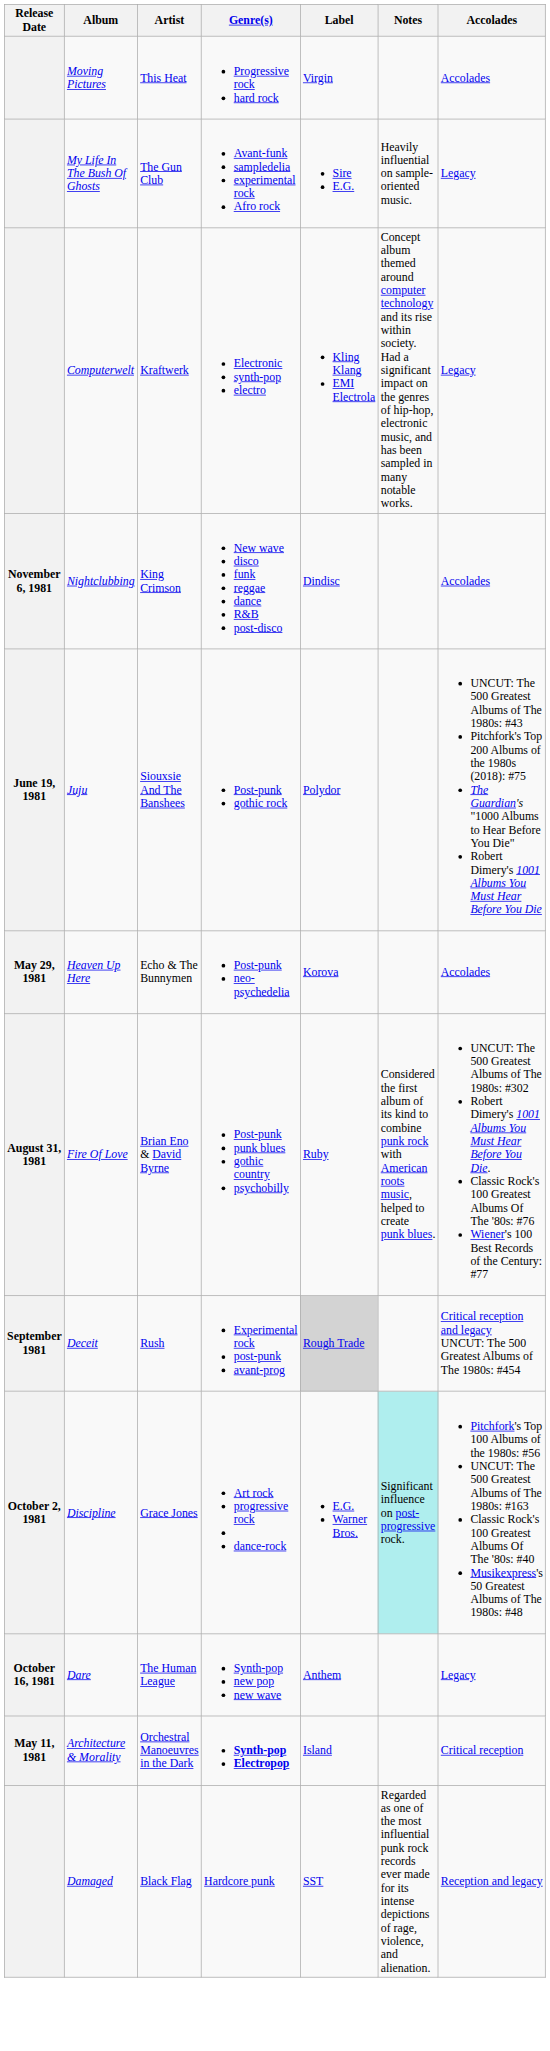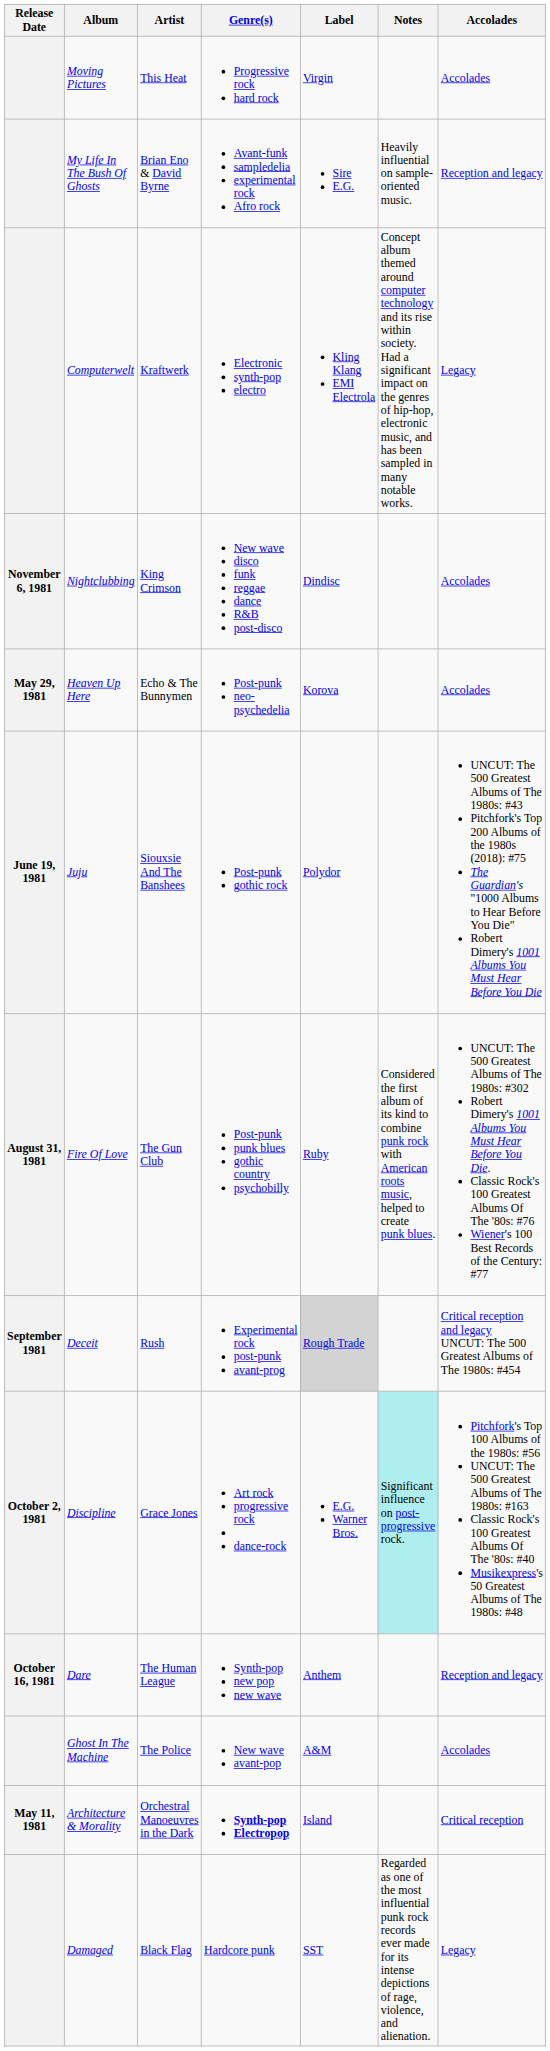 <table class="wikitable sortable sticky-header" width="auto">
 <tr>
 <th>Release Date</th>
 <th>Album</th>
 <th>Artist</th>
 <th><a href='#'>Genre(s)</a></th>
 <th>Label</th>
 <th>Notes</th>
 <th>Accolades</th>
 </tr>
 <tr>
 <th></th>
 <td><a href='#'><em>Moving Pictures</em></a></td>
 <td><a href='#'>This Heat</a></td>
 <td><br><ul><li><a href='#'>Progressive rock</a></li><li><a href='#'>hard rock</a></li></ul></td>
 <td><a href='#'>Virgin</a></td>
 <td></td>
 <td><a href='#'>Accolades</a></td>
 </tr>
 <tr>
 <th></th>
 <td><a href='#'><em>My Life In The Bush Of Ghosts</em></a></td>
-<td><a href='#'>The Gun Club</a></td>
+<td><a href='#'>Brian Eno</a> & <a href='#'>David Byrne</a></td>
 <td><br><ul><li><a href='#'>Avant-funk</a></li><li><a href='#'>sampledelia</a></li><li><a href='#'>experimental rock</a></li><li><a href='#'>Afro rock</a></li></ul></td>
 <td><br><ul><li><a href='#'>Sire</a></li><li><a href='#'>E.G.</a></li></ul></td>
 <td>Heavily influential on sample-oriented music.</td>
-<td><a href='#'>Legacy</a></td>
+<td><a href='#'>Reception and legacy</a></td>
 </tr>
 <tr>
 <th></th>
 <td><a href='#'><em>Computerwelt</em></a></td>
 <td><a href='#'>Kraftwerk</a></td>
 <td><br><ul><li><a href='#'>Electronic</a></li><li><a href='#'>synth-pop</a></li><li><a href='#'>electro</a></li></ul></td>
 <td><br><ul><li><a href='#'>Kling Klang</a></li><li><a href='#'>EMI Electrola</a></li></ul></td>
 <td>Concept album themed around <a href='#'>computer technology</a> and its rise within society. Had a significant impact on the genres of hip-hop, electronic music, and has been sampled in many notable works.</td>
 <td><a href='#'>Legacy</a></td>
 </tr>
 <tr>
 <th>November 6, 1981</th>
 <td><a href='#'><em>Nightclubbing</em></a></td>
 <td><a href='#'>King Crimson</a></td>
 <td><br><ul><li><a href='#'>New wave</a></li><li><a href='#'>disco</a></li><li><a href='#'>funk</a></li><li><a href='#'>reggae</a></li><li><a href='#'>dance</a></li><li><a href='#'>R&B</a></li><li><a href='#'>post-disco</a></li></ul></td>
 <td><a href='#'>Dindisc</a></td>
 <td></td>
 <td><a href='#'>Accolades</a></td>
 </tr>
 <tr>
+<th>May 29, 1981</th>
+<td><em><a href='#'>Heaven Up Here</a></em></td>
+<td>Echo & The Bunnymen</td>
+<td><br><ul><li><a href='#'>Post-punk</a></li><li><a href='#'>neo-psychedelia</a></li></ul></td>
+<td><a href='#'>Korova</a></td>
+<td></td>
+<td><a href='#'>Accolades</a></td>
+</tr>
+<tr>
 <th>June 19, 1981</th>
 <td><a href='#'><em>Juju</em></a></td>
 <td><a href='#'>Siouxsie And The Banshees</a></td>
 <td><br><ul><li><a href='#'>Post-punk</a></li><li><a href='#'>gothic rock</a></li></ul></td>
 <td><a href='#'>Polydor</a></td>
 <td></td>
 <td><br><ul><li>UNCUT: The 500 Greatest Albums of The 1980s: #43</li><li>Pitchfork's Top 200 Albums of the 1980s (2018): #75</li><li><em><a href='#'>The Guardian</a>'s</em> "1000 Albums to Hear Before You Die"</li><li>Robert Dimery's <em><a href='#'>1001 Albums You Must Hear Before You Die</a></em></li></ul></td>
 </tr>
 <tr>
-<th>May 29, 1981</th>
-<td><em><a href='#'>Heaven Up Here</a></em></td>
-<td>Echo & The Bunnymen</td>
-<td><br><ul><li><a href='#'>Post-punk</a></li><li><a href='#'>neo-psychedelia</a></li></ul></td>
-<td><a href='#'>Korova</a></td>
-<td></td>
-<td><a href='#'>Accolades</a></td>
-</tr>
-<tr>
 <th>August 31, 1981</th>
 <td><a href='#'><em>Fire Of Love</em></a></td>
-<td><a href='#'>Brian Eno</a> & <a href='#'>David Byrne</a></td>
+<td><a href='#'>The Gun Club</a></td>
 <td><br><ul><li><a href='#'>Post-punk</a></li><li><a href='#'>punk blues</a></li><li><a href='#'>gothic country</a></li><li><a href='#'>psychobilly</a></li></ul></td>
 <td><a href='#'>Ruby</a></td>
 <td>Considered the first album of its kind to combine <a href='#'>punk rock</a> with <a href='#'>American roots music</a>, helped to create <a href='#'>punk blues</a>.</td>
 <td><br><ul><li>UNCUT: The 500 Greatest Albums of The 1980s: #302</li><li>Robert Dimery's <em><a href='#'>1001 Albums You Must Hear Before You Die</a></em>.</li><li>Classic Rock's 100 Greatest Albums Of The '80s: #76</li><li><a href='#'>Wiener</a>'s 100 Best Records of the Century: #77</li></ul></td>
 </tr>
 <tr>
 <th>September 1981</th>
 <td><a href='#'><em>Deceit</em></a></td>
 <td><a href='#'>Rush</a></td>
 <td><br><ul><li><a href='#'>Experimental rock</a></li><li><a href='#'>post-punk</a></li><li><a href='#'>avant-prog</a></li></ul></td>
 <td style="background: lightgrey;"><a href='#'>Rough Trade</a></td>
 <td></td>
 <td><a href='#'>Critical reception and legacy</a><br>UNCUT: The 500 Greatest Albums of The 1980s: #454</td>
 </tr>
 <tr>
 <th>October 2, 1981</th>
 <td><a href='#'><em>Discipline</em></a></td>
 <td><a href='#'>Grace Jones</a></td>
 <td><br><ul><li><a href='#'>Art rock</a></li><li><a href='#'>progressive rock</a></li><li></li><li><a href='#'>dance-rock</a></li></ul></td>
 <td><br><ul><li><a href='#'>E.G.</a></li><li><a href='#'>Warner Bros.</a></li></ul></td>
 <td style="background: paleturquoise;">Significant influence on <a href='#'>post-progressive</a> rock.</td>
 <td><br><ul><li><a href='#'>Pitchfork</a>'s Top 100 Albums of the 1980s: #56</li><li>UNCUT: The 500 Greatest Albums of The 1980s: #163</li><li>Classic Rock's 100 Greatest Albums Of The '80s: #40</li><li><a href='#'>Musikexpress</a>'s 50 Greatest Albums of The 1980s: #48</li></ul></td>
 </tr>
 <tr>
 <th>October 16, 1981</th>
 <td><a href='#'><em>Dare</em></a></td>
 <td><a href='#'>The Human League</a></td>
 <td><br><ul><li><a href='#'>Synth-pop</a></li><li><a href='#'>new pop</a></li><li><a href='#'>new wave</a></li></ul></td>
 <td><a href='#'>Anthem</a></td>
 <td></td>
-<td><a href='#'>Legacy</a></td>
+<td><a href='#'>Reception and legacy</a></td>
+</tr>
+<tr>
+<th></th>
+<td><a href='#'><em>Ghost In The Machine</em></a></td>
+<td><a href='#'>The Police</a></td>
+<td><br><ul><li><a href='#'>New wave</a></li><li><a href='#'>avant-pop</a></li></ul></td>
+<td><a href='#'>A&M</a></td>
+<td></td>
+<td><a href='#'>Accolades</a></td>
 </tr>
 <tr>
 <th>May 11, 1981</th>
 <td><em><a href='#'>Architecture & Morality</a></em></td>
 <td><a href='#'>Orchestral Manoeuvres in the Dark</a></td>
 <td><strong><br><ul><li><a href='#'>Synth-pop</a></li><li><a href='#'>Electropop</a></li></ul></strong></td>
 <td><a href='#'>Island</a></td>
 <td></td>
 <td><a href='#'>Critical reception</a></td>
 </tr>
 <tr>
 <th></th>
 <td><a href='#'><em>Damaged</em></a></td>
 <td><a href='#'>Black Flag</a></td>
 <td><a href='#'>Hardcore punk</a></td>
 <td><a href='#'>SST</a></td>
 <td>Regarded as one of the most influential punk rock records ever made for its intense depictions of rage, violence, and alienation.</td>
-<td><a href='#'>Reception and legacy</a></td>
+<td><a href='#'>Legacy</a></td>
 </tr>
 </table>
